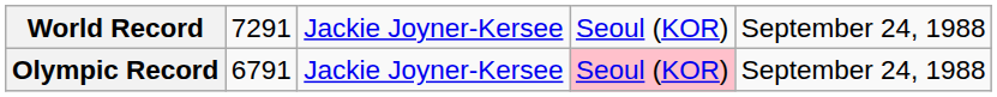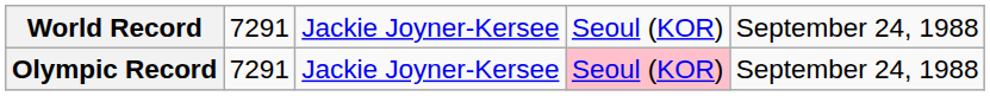 <table class="wikitable" style="font-size:95%;">
 <tr>
 <th>World Record</th>
 <td>7291</td>
 <td> <a href='#'>Jackie Joyner-Kersee</a></td>
 <td><a href='#'>Seoul</a> (<a href='#'>KOR</a>)</td>
 <td>September 24, 1988</td>
 </tr>
 <tr>
 <th>Olympic Record</th>
-<td>6791</td>
+<td>7291</td>
 <td> <a href='#'>Jackie Joyner-Kersee</a></td>
 <td style="background: pink;"><a href='#'>Seoul</a> (<a href='#'>KOR</a>)</td>
 <td>September 24, 1988</td>
 </tr>
 </table>
